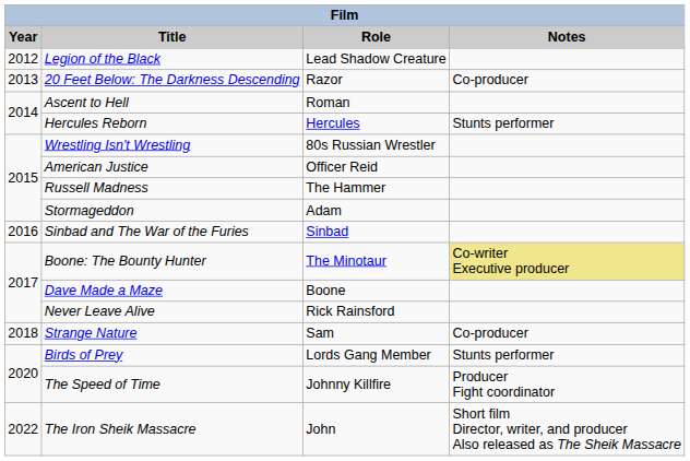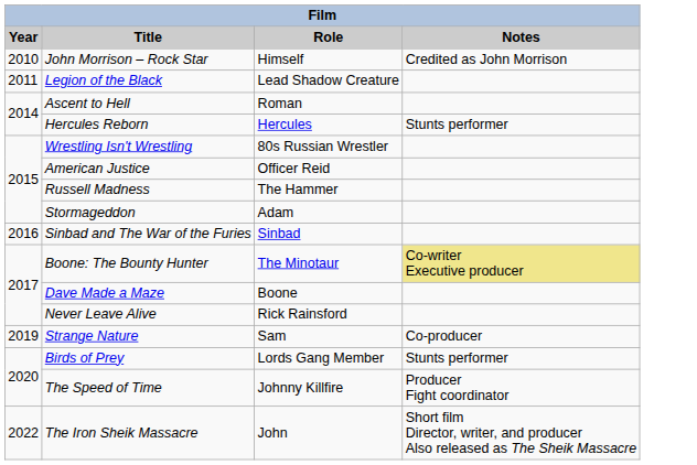 <table class="wikitable">
 <tr style="text-align:center;">
 <th colspan="4" style="background:#B0C4DE;">Film</th>
 </tr>
 <tr style="text-align:center;">
 <th style="background:#ccc;">Year</th>
 <th style="background:#ccc;">Title</th>
 <th style="background:#ccc;">Role</th>
 <th style="background:#ccc;">Notes</th>
 </tr>
 <tr>
-<td>2012</td>
+<td>2010</td>
+<td><em>John Morrison – Rock Star</em></td>
+<td>Himself</td>
+<td>Credited as John Morrison</td>
+</tr>
+<tr>
+<td>2011</td>
 <td><em><a href='#'>Legion of the Black</a></em></td>
 <td>Lead Shadow Creature</td>
 <td></td>
-</tr>
-<tr>
-<td>2013</td>
-<td><em><a href='#'>20 Feet Below: The Darkness Descending</a></em></td>
-<td>Razor</td>
-<td>Co-producer</td>
 </tr>
 <tr>
 <td rowspan=2>2014</td>
 <td><em>Ascent to Hell</em></td>
 <td>Roman</td>
 <td></td>
 </tr>
 <tr>
 <td><em>Hercules Reborn</em></td>
 <td><a href='#'>Hercules</a></td>
 <td>Stunts performer</td>
 </tr>
 <tr>
 <td rowspan=4>2015</td>
 <td><em><a href='#'>Wrestling Isn't Wrestling</a></em></td>
 <td>80s Russian Wrestler</td>
 <td></td>
 </tr>
 <tr>
 <td><em>American Justice</em></td>
 <td>Officer Reid</td>
 <td></td>
 </tr>
 <tr>
 <td><em>Russell Madness</em></td>
 <td>The Hammer</td>
 <td></td>
 </tr>
 <tr>
 <td><em>Stormageddon</em></td>
 <td>Adam</td>
 <td></td>
 </tr>
 <tr>
 <td>2016</td>
 <td><em>Sinbad and The War of the Furies</em></td>
 <td><a href='#'>Sinbad</a></td>
 <td></td>
 </tr>
 <tr>
 <td rowspan=3>2017</td>
 <td><em>Boone: The Bounty Hunter</em></td>
 <td><a href='#'>The Minotaur</a></td>
 <td style="background: khaki;">Co-writer<br> Executive producer</td>
 </tr>
 <tr>
 <td><em><a href='#'>Dave Made a Maze</a></em></td>
 <td>Boone</td>
 <td></td>
 </tr>
 <tr>
 <td><em>Never Leave Alive</em></td>
 <td>Rick Rainsford</td>
 <td></td>
 </tr>
 <tr>
-<td>2018</td>
+<td>2019</td>
 <td><em><a href='#'>Strange Nature</a></em></td>
 <td>Sam</td>
 <td>Co-producer</td>
 </tr>
 <tr>
 <td rowspan=2>2020</td>
 <td><em><a href='#'>Birds of Prey</a></em></td>
 <td>Lords Gang Member</td>
 <td>Stunts performer</td>
 </tr>
 <tr>
 <td><em>The Speed of Time</em></td>
 <td>Johnny Killfire</td>
 <td>Producer<br> Fight coordinator</td>
 </tr>
 <tr>
 <td>2022</td>
 <td><em>The Iron Sheik Massacre</em></td>
 <td>John</td>
 <td>Short film<br>Director, writer, and producer<br>Also released as <em>The Sheik Massacre</em></td>
 </tr>
 </table>
